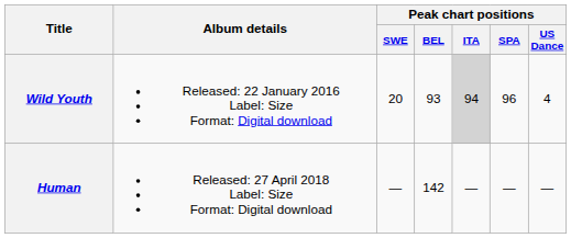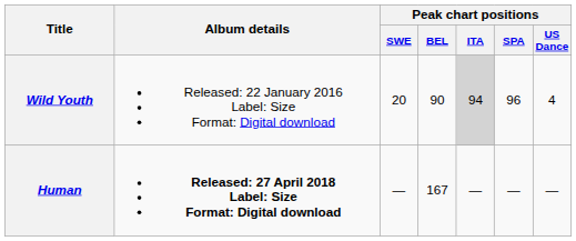 <table class="wikitable plainrowheaders" style="text-align:center;">
 <tr>
 <th scope="col" rowspan="2" style="width:8em;">Title</th>
 <th scope="col" rowspan="2" style="width:20em;">Album details</th>
 <th scope="col" colspan="6">Peak chart positions</th>
 </tr>
 <tr>
 <th scope="col" style="width:3em;font-size:85%;"><a href='#'>SWE</a><br></th>
 <th scope="col" style="width:3em;font-size:85%;"><a href='#'>BEL</a><br></th>
 <th scope="col" style="width:3em;font-size:85%;"><a href='#'>ITA</a><br></th>
 <th scope="col" style="width:3em;font-size:85%;"><a href='#'>SPA</a><br></th>
 <th scope="col" style="width:3em;font-size:85%;"><a href='#'>US<br>Dance</a><br></th>
 </tr>
 <tr>
 <th scope="row"><em><a href='#'>Wild Youth</a></em></th>
 <td><br><ul><li>Released: 22 January 2016</li><li>Label: Size</li><li>Format: <a href='#'>Digital download</a></li></ul></td>
 <td>20</td>
-<td>93</td>
+<td>90</td>
 <td style="background: lightgrey;">94</td>
 <td>96</td>
 <td>4</td>
 </tr>
 <tr>
 <th scope="row"><em><a href='#'>Human</a></em></th>
-<td><br><ul><li>Released: 27 April 2018</li><li>Label: Size</li><li>Format: Digital download</li></ul></td>
+<td><strong><br><ul><li>Released: 27 April 2018</li><li>Label: Size</li><li>Format: Digital download</li></ul></strong></td>
 <td>—</td>
-<td>142</td>
+<td>167</td>
 <td>—</td>
 <td>—</td>
 <td>—</td>
 </tr>
 </table>
